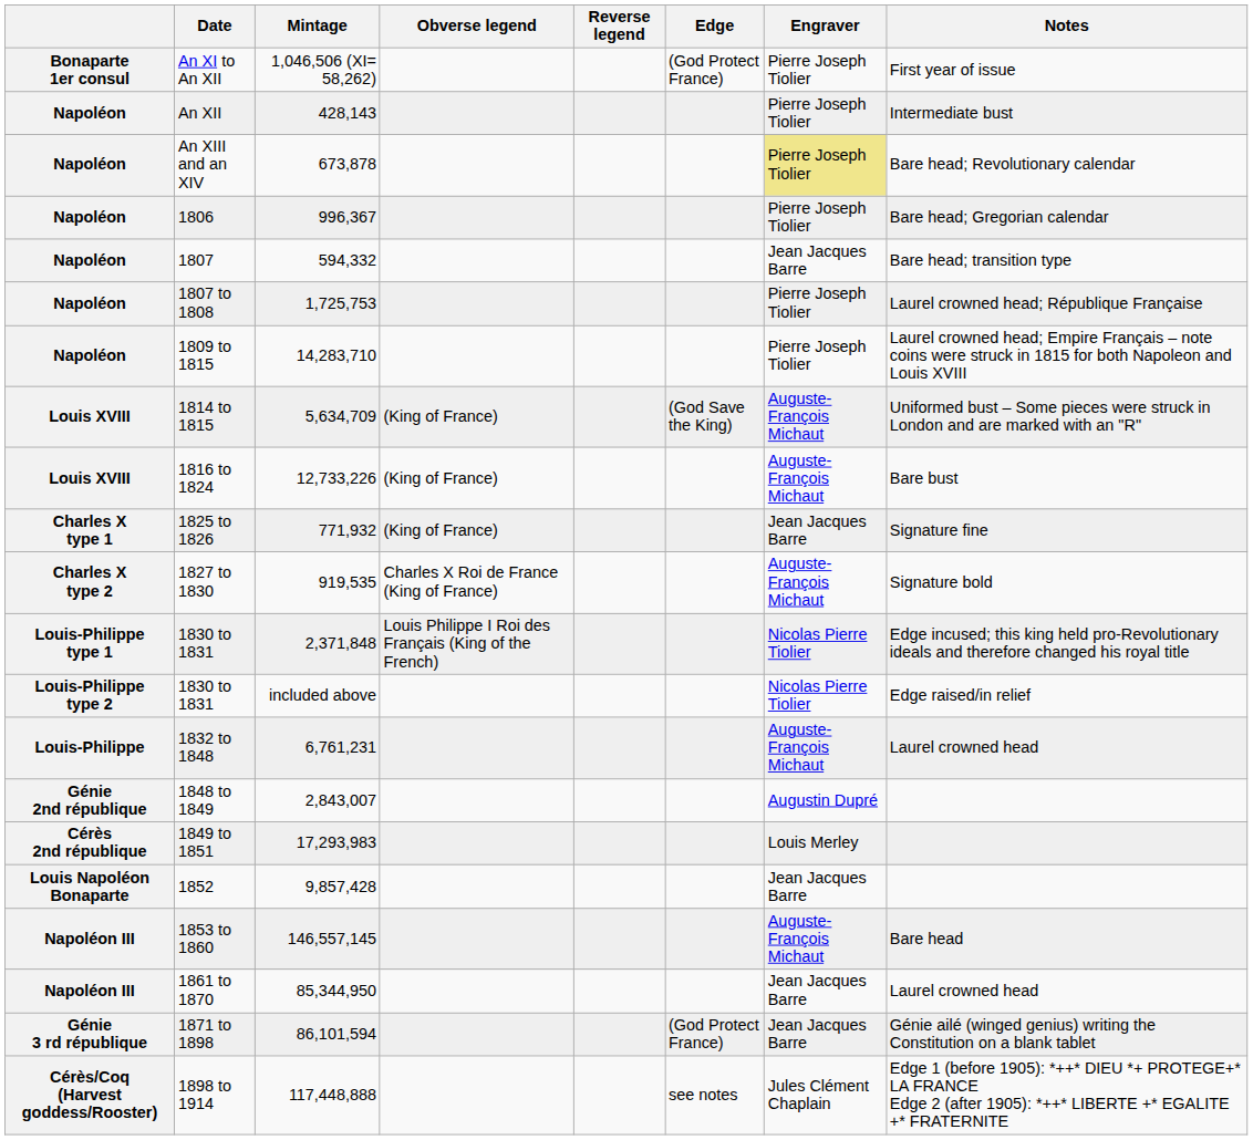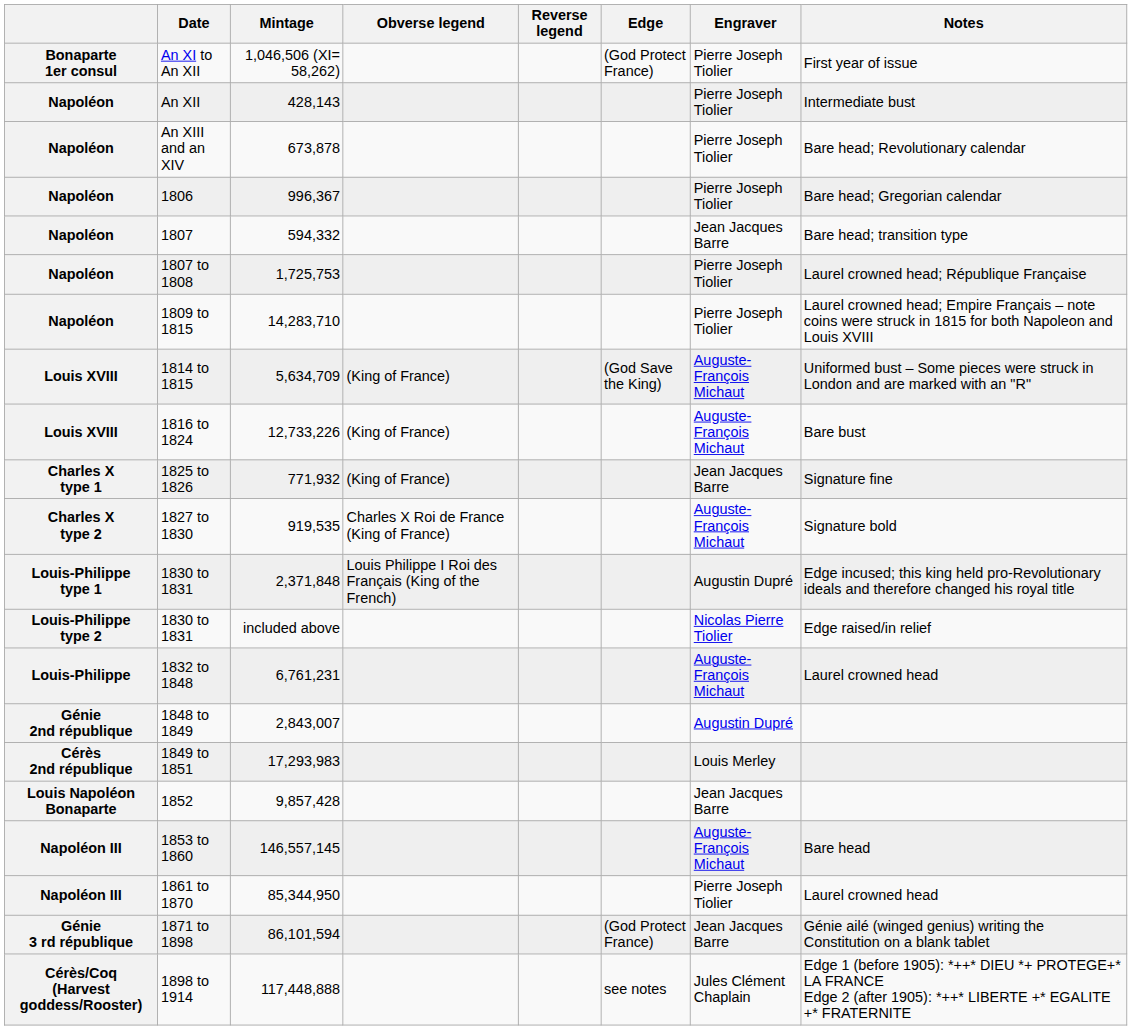 <table class="wikitable">
 <tr>
 <th></th>
 <th>Date</th>
 <th>Mintage</th>
 <th>Obverse legend</th>
 <th>Reverse legend</th>
 <th>Edge</th>
 <th>Engraver</th>
 <th>Notes</th>
 </tr>
 <tr>
 <th>Bonaparte<br>1er consul</th>
 <td><a href='#'>An XI</a> to An XII</td>
 <td align="right">1,046,506 (XI= 58,262)</td>
 <td></td>
 <td></td>
 <td> (God Protect France)</td>
 <td>Pierre Joseph Tiolier</td>
 <td>First year of issue</td>
 </tr>
 <tr style="background:#EFEFEF">
 <th>Napoléon</th>
 <td>An XII</td>
 <td align="right">428,143</td>
 <td></td>
 <td></td>
 <td></td>
 <td>Pierre Joseph Tiolier</td>
 <td>Intermediate bust</td>
 </tr>
 <tr>
 <th>Napoléon</th>
 <td>An XIII and an XIV</td>
 <td align="right">673,878</td>
 <td></td>
 <td></td>
 <td></td>
-<td style="background: khaki;">Pierre Joseph Tiolier</td>
+<td>Pierre Joseph Tiolier</td>
 <td>Bare head; Revolutionary calendar</td>
 </tr>
 <tr style="background:#EFEFEF">
 <th>Napoléon</th>
 <td>1806</td>
 <td align="right">996,367</td>
 <td></td>
 <td></td>
 <td></td>
 <td>Pierre Joseph Tiolier</td>
 <td>Bare head; Gregorian calendar</td>
 </tr>
 <tr>
 <th>Napoléon</th>
 <td>1807</td>
 <td align="right">594,332</td>
 <td></td>
 <td></td>
 <td></td>
 <td>Jean Jacques Barre</td>
 <td>Bare head; transition type</td>
 </tr>
 <tr style="background:#EFEFEF">
 <th>Napoléon</th>
 <td>1807 to 1808</td>
 <td align="right">1,725,753</td>
 <td></td>
 <td></td>
 <td></td>
 <td>Pierre Joseph Tiolier</td>
 <td>Laurel crowned head; République Française</td>
 </tr>
 <tr>
 <th>Napoléon</th>
 <td>1809 to 1815</td>
 <td align="right">14,283,710</td>
 <td></td>
 <td></td>
 <td></td>
 <td>Pierre Joseph Tiolier</td>
 <td>Laurel crowned head; Empire Français – note coins were struck in 1815 for both Napoleon and Louis XVIII</td>
 </tr>
 <tr style="background:#EFEFEF">
 <th>Louis XVIII</th>
 <td>1814 to 1815</td>
 <td align="right">5,634,709</td>
 <td> (King of France)</td>
 <td></td>
 <td> (God Save the King)</td>
 <td><a href='#'>Auguste-François Michaut</a></td>
 <td>Uniformed bust – Some pieces were struck in London and are marked with an "R"</td>
 </tr>
 <tr>
 <th>Louis XVIII</th>
 <td>1816 to 1824</td>
 <td align="right">12,733,226</td>
 <td> (King of France)</td>
 <td></td>
 <td></td>
 <td><a href='#'>Auguste-François Michaut</a></td>
 <td>Bare bust</td>
 </tr>
 <tr style="background:#EFEFEF">
 <th>Charles X<br>type 1</th>
 <td>1825 to 1826</td>
 <td align="right">771,932</td>
 <td> (King of France)</td>
 <td></td>
 <td></td>
 <td>Jean Jacques Barre</td>
 <td>Signature fine</td>
 </tr>
 <tr>
 <th>Charles X<br>type 2</th>
 <td>1827 to 1830</td>
 <td align="right">919,535</td>
 <td>Charles X Roi de France (King of France)</td>
 <td></td>
 <td></td>
 <td><a href='#'>Auguste-François Michaut</a></td>
 <td>Signature bold</td>
 </tr>
 <tr style="background:#EFEFEF">
 <th>Louis-Philippe<br>type 1</th>
 <td>1830 to 1831</td>
 <td align="right">2,371,848</td>
 <td>Louis Philippe I Roi des Français (King of the French)</td>
 <td></td>
 <td></td>
-<td><a href='#'>Nicolas Pierre Tiolier</a></td>
+<td>Augustin Dupré</td>
 <td>Edge incused; this king held pro-Revolutionary ideals and therefore changed his royal title</td>
 </tr>
 <tr>
 <th>Louis-Philippe<br>type 2</th>
 <td>1830 to 1831</td>
 <td align="right">included above</td>
 <td></td>
 <td></td>
 <td></td>
 <td><a href='#'>Nicolas Pierre Tiolier</a></td>
 <td>Edge raised/in relief</td>
 </tr>
 <tr style="background:#EFEFEF">
 <th>Louis-Philippe</th>
 <td>1832 to 1848</td>
 <td align="right">6,761,231</td>
 <td></td>
 <td></td>
 <td></td>
 <td><a href='#'>Auguste-François Michaut</a></td>
 <td>Laurel crowned head</td>
 </tr>
 <tr>
 <th>Génie<br>2nd république</th>
 <td>1848 to 1849</td>
 <td align="right">2,843,007</td>
 <td></td>
 <td></td>
 <td></td>
 <td><a href='#'>Augustin Dupré</a></td>
 <td></td>
 </tr>
 <tr style="background:#EFEFEF">
 <th>Cérès<br>2nd république</th>
 <td>1849 to 1851</td>
 <td align="right">17,293,983</td>
 <td></td>
 <td></td>
 <td></td>
 <td>Louis Merley</td>
 <td></td>
 </tr>
 <tr>
 <th>Louis Napoléon Bonaparte</th>
 <td>1852</td>
 <td align="right">9,857,428</td>
 <td></td>
 <td></td>
 <td></td>
 <td>Jean Jacques Barre</td>
 <td></td>
 </tr>
 <tr style="background:#EFEFEF">
 <th>Napoléon III</th>
 <td>1853 to 1860</td>
 <td align="right">146,557,145</td>
 <td></td>
 <td></td>
 <td></td>
 <td><a href='#'>Auguste-François Michaut</a></td>
 <td>Bare head</td>
 </tr>
 <tr>
 <th>Napoléon III</th>
 <td>1861 to 1870</td>
 <td align="right">85,344,950</td>
 <td></td>
 <td></td>
 <td></td>
-<td>Jean Jacques Barre</td>
+<td>Pierre Joseph Tiolier</td>
 <td>Laurel crowned head</td>
 </tr>
 <tr style="background:#EFEFEF">
 <th>Génie<br>3 rd république</th>
 <td>1871 to 1898</td>
 <td align="right">86,101,594</td>
 <td></td>
 <td></td>
 <td> (God Protect France)</td>
 <td>Jean Jacques Barre</td>
 <td>Génie ailé (winged genius) writing the Constitution on a blank tablet</td>
 </tr>
 <tr>
 <th>Cérès/Coq<br>(Harvest goddess/Rooster)</th>
 <td>1898 to 1914</td>
 <td align="right">117,448,888</td>
 <td></td>
 <td></td>
 <td>see notes</td>
 <td>Jules Clément Chaplain</td>
 <td>Edge 1 (before 1905): *++*  DIEU *+ PROTEGE+*  LA FRANCE <br> Edge 2 (after 1905): *++*  LIBERTE +* EGALITE +* FRATERNITE</td>
 </tr>
 </table>
